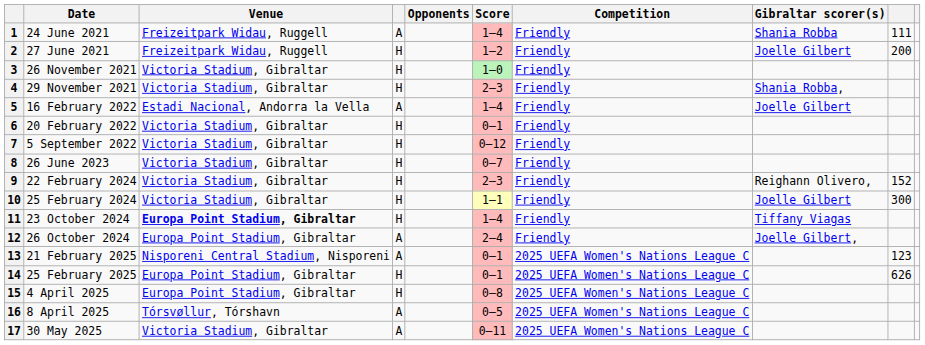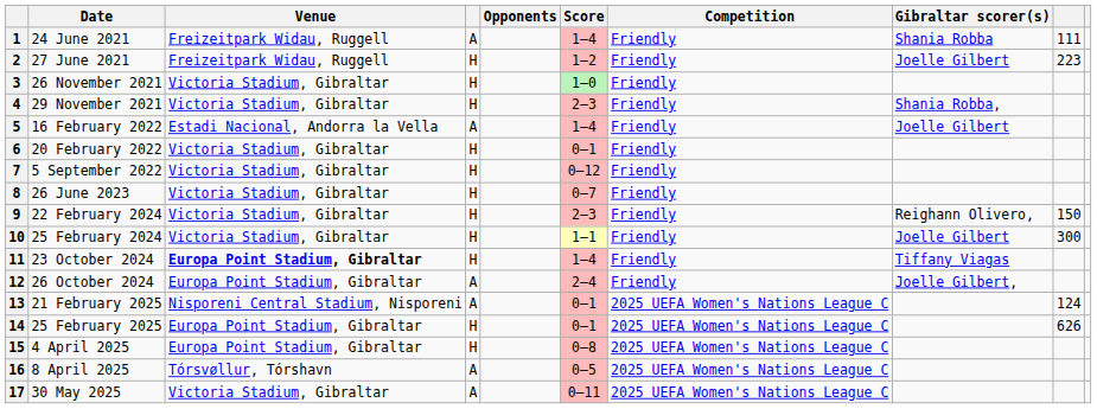 <table class="wikitable plainrowheaders sortable">
 <tr>
 <th scope=col></th>
 <th scope=col>Date</th>
 <th scope=col>Venue</th>
 <th scope=col></th>
 <th scope=col>Opponents</th>
 <th scope=col>Score</th>
 <th scope=col>Competition</th>
 <th scope=col class=unsortable>Gibraltar scorer(s)</th>
 <th scope=col></th>
 <th scope=col class=unsortable></th>
 </tr>
 <tr>
 <th scope=row>1</th>
 <td>24 June 2021</td>
 <td><a href='#'>Freizeitpark Widau</a>, Ruggell</td>
 <td align=center>A</td>
 <td></td>
 <td align=center bgcolor=#FFBBBB data-sort-value=114>1–4</td>
 <td><a href='#'>Friendly</a></td>
 <td><a href='#'>Shania Robba</a></td>
 <td align=right>111</td>
 <td align=center></td>
 </tr>
 <tr>
 <th scope=row>2</th>
 <td>27 June 2021</td>
 <td><a href='#'>Freizeitpark Widau</a>, Ruggell</td>
 <td align=center>H</td>
 <td></td>
 <td align=center bgcolor=#FFBBBB data-sort-value=112>1–2</td>
 <td><a href='#'>Friendly</a></td>
 <td><a href='#'>Joelle Gilbert</a></td>
-<td align=right>200</td>
+<td align=right>223</td>
 <td align=center></td>
 </tr>
 <tr>
 <th scope=row>3</th>
 <td>26 November 2021</td>
 <td><a href='#'>Victoria Stadium</a>, Gibraltar</td>
 <td align=center>H</td>
 <td></td>
 <td align=center bgcolor=#BBF3BB data-sort-value=310>1–0</td>
 <td><a href='#'>Friendly</a></td>
 <td></td>
 <td align=right></td>
 <td align=center></td>
 </tr>
 <tr>
 <th scope=row>4</th>
 <td>29 November 2021</td>
 <td><a href='#'>Victoria Stadium</a>, Gibraltar</td>
 <td align=center>H</td>
 <td></td>
 <td align=center bgcolor=#FFBBBB data-sort-value=123>2–3</td>
 <td><a href='#'>Friendly</a></td>
 <td><a href='#'>Shania Robba</a>, </td>
 <td align=right></td>
 <td align=center></td>
 </tr>
 <tr>
 <th scope=row>5</th>
 <td>16 February 2022</td>
 <td><a href='#'>Estadi Nacional</a>, Andorra la Vella</td>
 <td align=center>A</td>
 <td></td>
 <td align=center bgcolor=#FFBBBB data-sort-value=114>1–4</td>
 <td><a href='#'>Friendly</a></td>
 <td><a href='#'>Joelle Gilbert</a></td>
 <td align=right></td>
 <td align=center></td>
 </tr>
 <tr>
 <th scope=row>6</th>
 <td>20 February 2022</td>
 <td><a href='#'>Victoria Stadium</a>, Gibraltar</td>
 <td align=center>H</td>
 <td></td>
 <td align=center bgcolor=#FFBBBB data-sort-value=101>0–1</td>
 <td><a href='#'>Friendly</a></td>
 <td></td>
 <td align=right></td>
 <td align=center></td>
 </tr>
 <tr>
 <th scope=row>7</th>
 <td>5 September 2022</td>
 <td><a href='#'>Victoria Stadium</a>, Gibraltar</td>
 <td align=center>H</td>
 <td></td>
 <td align=center bgcolor=#FFBBBB data-sort-value=109.5>0–12</td>
 <td><a href='#'>Friendly</a></td>
 <td></td>
 <td align=right></td>
 <td align=center></td>
 </tr>
 <tr>
 <th scope=row>8</th>
 <td>26 June 2023</td>
 <td><a href='#'>Victoria Stadium</a>, Gibraltar</td>
 <td align=center>H</td>
 <td></td>
 <td align=center bgcolor=#FFBBBB data-sort-value=107>0–7</td>
 <td><a href='#'>Friendly</a></td>
 <td></td>
 <td align=right></td>
 <td align=center></td>
 </tr>
 <tr>
 <th scope=row>9</th>
 <td>22 February 2024</td>
 <td><a href='#'>Victoria Stadium</a>, Gibraltar</td>
 <td align=center>H</td>
 <td></td>
 <td align=center bgcolor=#FFBBBB data-sort-value=123>2–3</td>
 <td><a href='#'>Friendly</a></td>
 <td>Reighann Olivero, </td>
-<td align=right>152</td>
+<td align=right>150</td>
 <td align=center></td>
 </tr>
 <tr>
 <th scope=row>10</th>
 <td>25 February 2024</td>
 <td><a href='#'>Victoria Stadium</a>, Gibraltar</td>
 <td align=center>H</td>
 <td></td>
 <td align=center bgcolor=#FFFFBB data-sort-value=211>1–1</td>
 <td><a href='#'>Friendly</a></td>
 <td><a href='#'>Joelle Gilbert</a></td>
 <td align=right>300</td>
 <td align=center></td>
 </tr>
 <tr>
 <th scope=row>11</th>
 <td>23 October 2024</td>
 <td><strong><a href='#'>Europa Point Stadium</a>, Gibraltar</strong></td>
 <td align=center>H</td>
 <td></td>
 <td align=center bgcolor=#FFBBBB data-sort-value=114>1–4</td>
 <td><a href='#'>Friendly</a></td>
 <td><a href='#'>Tiffany Viagas</a></td>
 <td align=right></td>
 <td align=center></td>
 </tr>
 <tr>
 <th scope=row>12</th>
 <td>26 October 2024</td>
 <td><a href='#'>Europa Point Stadium</a>, Gibraltar</td>
 <td align=center>A</td>
 <td></td>
 <td align=center bgcolor=#FFBBBB data-sort-value=124>2–4</td>
 <td><a href='#'>Friendly</a></td>
 <td><a href='#'>Joelle Gilbert</a>, </td>
 <td align=right></td>
 <td align=center></td>
 </tr>
 <tr>
 <th scope=row>13</th>
 <td>21 February 2025</td>
 <td><a href='#'>Nisporeni Central Stadium</a>, Nisporeni</td>
 <td align=center>A</td>
 <td></td>
 <td align=center bgcolor=#FFBBBB data-sort-value=101>0–1</td>
 <td><a href='#'>2025 UEFA Women's Nations League C</a></td>
 <td></td>
-<td align=right>123</td>
+<td align=right>124</td>
 <td align=center></td>
 </tr>
 <tr>
 <th scope=row>14</th>
 <td>25 February 2025</td>
 <td><a href='#'>Europa Point Stadium</a>, Gibraltar</td>
 <td align=center>H</td>
 <td></td>
 <td align=center bgcolor=#FFBBBB data-sort-value=101>0–1</td>
 <td><a href='#'>2025 UEFA Women's Nations League C</a></td>
 <td></td>
 <td align=right>626</td>
 <td align=center></td>
 </tr>
 <tr>
 <th scope=row>15</th>
 <td>4 April 2025</td>
 <td><a href='#'>Europa Point Stadium</a>, Gibraltar</td>
 <td align=center>H</td>
 <td></td>
 <td align=center bgcolor=#FFBBBB data-sort-value=108>0–8</td>
 <td><a href='#'>2025 UEFA Women's Nations League C</a></td>
 <td></td>
 <td align=right></td>
 <td align=center></td>
 </tr>
 <tr>
 <th scope=row>16</th>
 <td>8 April 2025</td>
 <td><a href='#'>Tórsvøllur</a>, Tórshavn</td>
 <td align=center>A</td>
 <td></td>
 <td align=center bgcolor=#FFBBBB data-sort-value=108>0–5</td>
 <td><a href='#'>2025 UEFA Women's Nations League C</a></td>
 <td></td>
 <td align=right></td>
 <td align=center></td>
 </tr>
 <tr>
 <th scope=row>17</th>
 <td>30 May 2025</td>
 <td><a href='#'>Victoria Stadium</a>, Gibraltar</td>
 <td align=center>A</td>
 <td></td>
 <td align=center bgcolor=#FFBBBB data-sort-value=108>0–11</td>
 <td><a href='#'>2025 UEFA Women's Nations League C</a></td>
 <td></td>
 <td align=right></td>
 <td align=center></td>
 </tr>
 </table>
